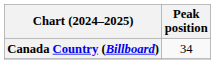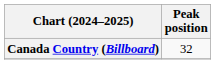 <table class="wikitable sortable plainrowheaders" style="text-align:center">
 <tr>
 <th scope="col">Chart (2024–2025)</th>
 <th scope="col">Peak<br>position</th>
 </tr>
 <tr>
 <th scope="row">Canada <a href='#'>Country</a> (<em><a href='#'>Billboard</a></em>)</th>
-<td>34</td>
+<td>32</td>
 </tr>
 <tr>
 </tr>
 <tr>
 </tr>
 <tr>
 </tr>
 </table>
